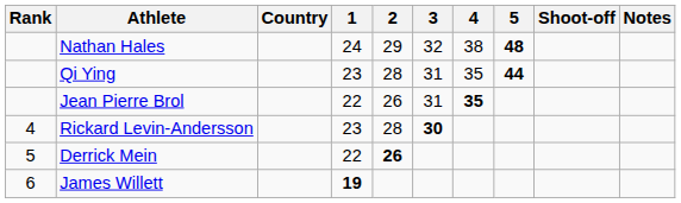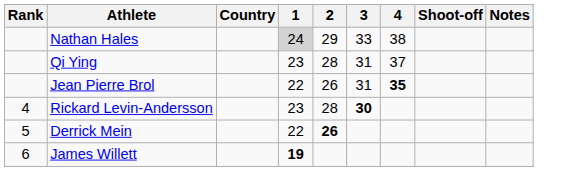 <table class="nowrap wikitable sortable" style="text-align:center">
 <tr>
 <th>Rank</th>
 <th>Athlete</th>
 <th>Country</th>
 <th width="30">1</th>
 <th width="30">2</th>
 <th width="30">3</th>
 <th width="30">4</th>
-<th width="30">5</th>
 <th class="unsortable">Shoot-off</th>
 <th class="unsortable">Notes</th>
 </tr>
 <tr>
 <td></td>
 <td align="left"><a href='#'>Nathan Hales</a></td>
 <td align="left"></td>
-<td>24</td>
+<td style="background: lightgrey;">24</td>
 <td>29</td>
-<td>32</td>
+<td>33</td>
 <td>38</td>
-<td><strong>48</strong></td>
 <td></td>
 <td></td>
 </tr>
 <tr>
 <td></td>
 <td align="left"><a href='#'>Qi Ying</a></td>
 <td align="left"></td>
 <td>23</td>
 <td>28</td>
 <td>31</td>
-<td>35</td>
-<td><strong>44</strong></td>
+<td>37</td>
 <td></td>
 <td></td>
 </tr>
 <tr>
 <td></td>
 <td align="left"><a href='#'>Jean Pierre Brol</a></td>
 <td align="left"></td>
 <td>22</td>
 <td>26</td>
 <td>31</td>
 <td><strong>35</strong></td>
 <td></td>
 <td></td>
-<td></td>
 </tr>
 <tr>
 <td>4</td>
 <td align="left"><a href='#'>Rickard Levin-Andersson</a></td>
 <td align="left"></td>
 <td>23</td>
 <td>28</td>
 <td><strong>30</strong></td>
 <td></td>
 <td></td>
 <td></td>
-<td></td>
 </tr>
 <tr>
 <td>5</td>
 <td align="left"><a href='#'>Derrick Mein</a></td>
 <td align="left"></td>
 <td>22</td>
 <td><strong>26</strong></td>
-<td></td>
 <td></td>
 <td></td>
 <td></td>
 <td></td>
 </tr>
 <tr>
 <td>6</td>
 <td align="left"><a href='#'>James Willett</a></td>
 <td align="left"></td>
 <td><strong>19</strong></td>
 <td></td>
 <td></td>
 <td></td>
 <td></td>
 <td></td>
-<td></td>
 </tr>
 </table>
